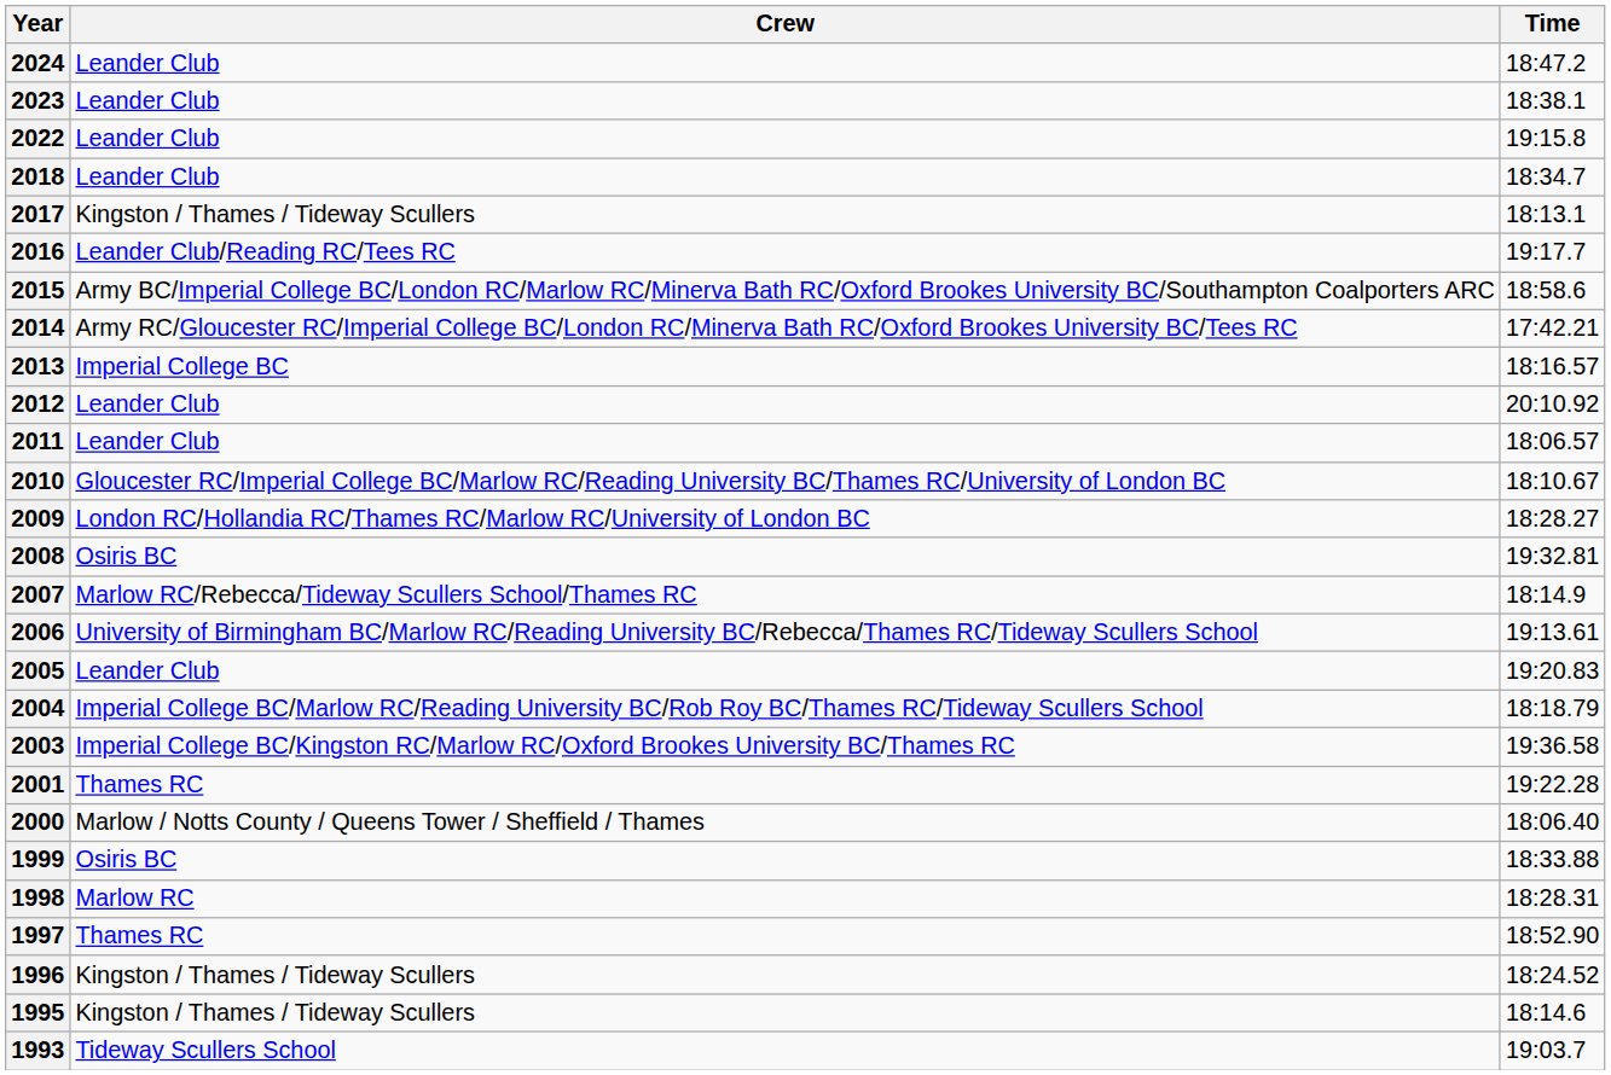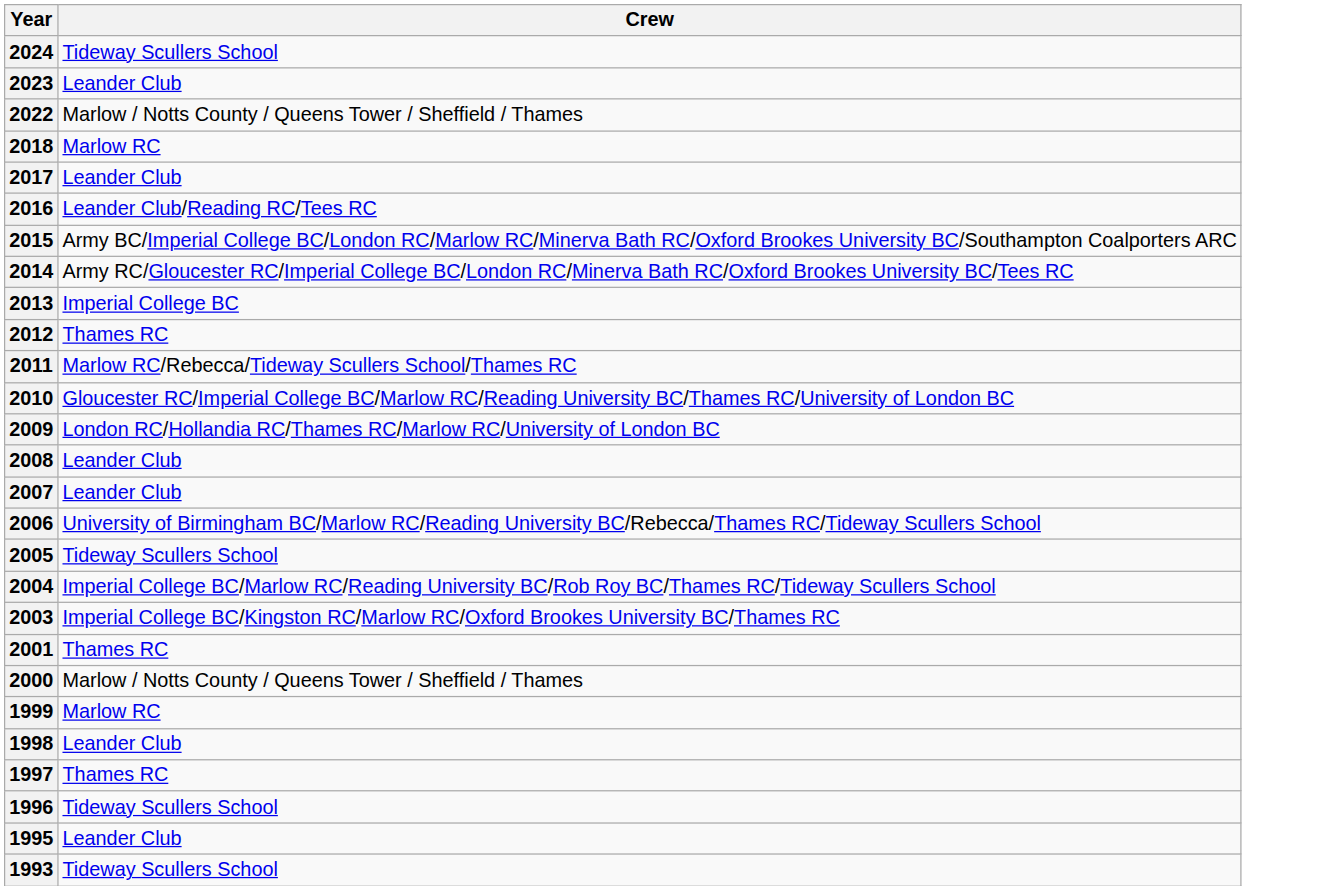 <table class="wikitable">
 <tr>
 <th>Year</th>
 <th>Crew</th>
-<th>Time</th>
 </tr>
 <tr>
 <th>2024</th>
-<td><a href='#'>Leander Club</a></td>
-<td>18:47.2</td>
+<td><a href='#'>Tideway Scullers School</a></td>
 </tr>
 <tr>
 <th>2023</th>
 <td><a href='#'>Leander Club</a></td>
-<td>18:38.1</td>
 </tr>
 <tr>
 <th>2022</th>
-<td><a href='#'>Leander Club</a></td>
-<td>19:15.8</td>
+<td>Marlow / Notts County / Queens Tower / Sheffield / Thames</td>
 </tr>
 <tr>
 <th>2018</th>
-<td><a href='#'>Leander Club</a></td>
-<td>18:34.7</td>
+<td><a href='#'>Marlow RC</a></td>
 </tr>
 <tr>
 <th>2017</th>
-<td>Kingston / Thames / Tideway Scullers</td>
-<td>18:13.1</td>
+<td><a href='#'>Leander Club</a></td>
 </tr>
 <tr>
 <th>2016</th>
 <td><a href='#'>Leander Club</a>/<a href='#'>Reading RC</a>/<a href='#'>Tees RC</a></td>
-<td>19:17.7</td>
 </tr>
 <tr>
 <th>2015</th>
 <td>Army BC/<a href='#'>Imperial College BC</a>/<a href='#'>London RC</a>/<a href='#'>Marlow RC</a>/<a href='#'>Minerva Bath RC</a>/<a href='#'>Oxford Brookes University BC</a>/Southampton Coalporters ARC</td>
-<td>18:58.6</td>
 </tr>
 <tr>
 <th>2014</th>
 <td>Army RC/<a href='#'>Gloucester RC</a>/<a href='#'>Imperial College BC</a>/<a href='#'>London RC</a>/<a href='#'>Minerva Bath RC</a>/<a href='#'>Oxford Brookes University BC</a>/<a href='#'>Tees RC</a></td>
-<td>17:42.21</td>
 </tr>
 <tr>
 <th>2013</th>
 <td><a href='#'>Imperial College BC</a></td>
-<td>18:16.57</td>
 </tr>
 <tr>
 <th>2012</th>
-<td><a href='#'>Leander Club</a></td>
-<td>20:10.92</td>
+<td><a href='#'>Thames RC</a></td>
 </tr>
 <tr>
 <th>2011</th>
-<td><a href='#'>Leander Club</a></td>
-<td>18:06.57</td>
+<td><a href='#'>Marlow RC</a>/Rebecca/<a href='#'>Tideway Scullers School</a>/<a href='#'>Thames RC</a></td>
 </tr>
 <tr>
 <th>2010</th>
 <td><a href='#'>Gloucester RC</a>/<a href='#'>Imperial College BC</a>/<a href='#'>Marlow RC</a>/<a href='#'>Reading University BC</a>/<a href='#'>Thames RC</a>/<a href='#'>University of London BC</a></td>
-<td>18:10.67</td>
 </tr>
 <tr>
 <th>2009</th>
 <td><a href='#'>London RC</a>/<a href='#'>Hollandia RC</a>/<a href='#'>Thames RC</a>/<a href='#'>Marlow RC</a>/<a href='#'>University of London BC</a></td>
-<td>18:28.27</td>
 </tr>
 <tr>
 <th>2008</th>
-<td><a href='#'>Osiris BC</a></td>
-<td>19:32.81</td>
+<td><a href='#'>Leander Club</a></td>
 </tr>
 <tr>
 <th>2007</th>
-<td><a href='#'>Marlow RC</a>/Rebecca/<a href='#'>Tideway Scullers School</a>/<a href='#'>Thames RC</a></td>
-<td>18:14.9</td>
+<td><a href='#'>Leander Club</a></td>
 </tr>
 <tr>
 <th>2006</th>
 <td><a href='#'>University of Birmingham BC</a>/<a href='#'>Marlow RC</a>/<a href='#'>Reading University BC</a>/Rebecca/<a href='#'>Thames RC</a>/<a href='#'>Tideway Scullers School</a></td>
-<td>19:13.61</td>
 </tr>
 <tr>
 <th>2005</th>
-<td><a href='#'>Leander Club</a></td>
-<td>19:20.83</td>
+<td><a href='#'>Tideway Scullers School</a></td>
 </tr>
 <tr>
 <th>2004</th>
 <td><a href='#'>Imperial College BC</a>/<a href='#'>Marlow RC</a>/<a href='#'>Reading University BC</a>/<a href='#'>Rob Roy BC</a>/<a href='#'>Thames RC</a>/<a href='#'>Tideway Scullers School</a></td>
-<td>18:18.79</td>
 </tr>
 <tr>
 <th>2003</th>
 <td><a href='#'>Imperial College BC</a>/<a href='#'>Kingston RC</a>/<a href='#'>Marlow RC</a>/<a href='#'>Oxford Brookes University BC</a>/<a href='#'>Thames RC</a></td>
-<td>19:36.58</td>
 </tr>
 <tr>
 <th>2001</th>
 <td><a href='#'>Thames RC</a></td>
-<td>19:22.28</td>
 </tr>
 <tr>
 <th>2000</th>
 <td>Marlow / Notts County / Queens Tower / Sheffield / Thames</td>
-<td>18:06.40</td>
 </tr>
 <tr>
 <th>1999</th>
-<td><a href='#'>Osiris BC</a></td>
-<td>18:33.88</td>
+<td><a href='#'>Marlow RC</a></td>
 </tr>
 <tr>
 <th>1998</th>
-<td><a href='#'>Marlow RC</a></td>
-<td>18:28.31</td>
+<td><a href='#'>Leander Club</a></td>
 </tr>
 <tr>
 <th>1997</th>
 <td><a href='#'>Thames RC</a></td>
-<td>18:52.90</td>
 </tr>
 <tr>
 <th>1996</th>
-<td>Kingston / Thames / Tideway Scullers</td>
-<td>18:24.52</td>
+<td><a href='#'>Tideway Scullers School</a></td>
 </tr>
 <tr>
 <th>1995</th>
-<td>Kingston / Thames / Tideway Scullers</td>
-<td>18:14.6</td>
+<td><a href='#'>Leander Club</a></td>
 </tr>
 <tr>
 <th>1993</th>
 <td><a href='#'>Tideway Scullers School</a></td>
-<td>19:03.7</td>
 </tr>
 </table>
